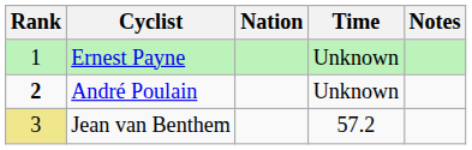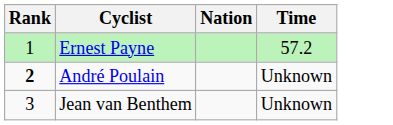 <table class="wikitable sortable">
 <tr>
 <th>Rank</th>
 <th>Cyclist</th>
 <th>Nation</th>
 <th>Time</th>
-<th>Notes</th>
 </tr>
 <tr bgcolor=bbf3bb>
 <td align=center>1</td>
 <td><a href='#'>Ernest Payne</a></td>
 <td></td>
-<td align=center>Unknown</td>
-<td align=center></td>
+<td align=center>57.2</td>
 </tr>
 <tr>
 <td align=center><strong>2</strong></td>
 <td><a href='#'>André Poulain</a></td>
 <td></td>
 <td align=center>Unknown</td>
-<td></td>
 </tr>
 <tr>
-<td align=center style="background: khaki;">3</td>
+<td align=center>3</td>
 <td>Jean van Benthem</td>
 <td></td>
-<td align=center>57.2</td>
-<td></td>
+<td align=center>Unknown</td>
 </tr>
 </table>
